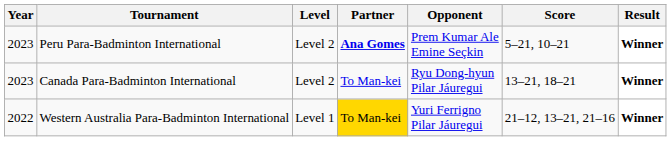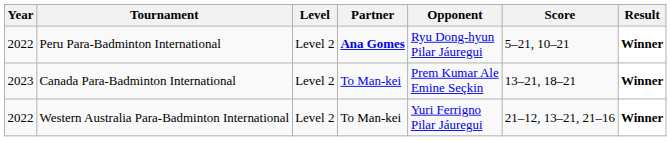 <table class="sortable wikitable" style="font-size: 90%;">
 <tr>
 <th>Year</th>
 <th>Tournament</th>
 <th>Level</th>
 <th>Partner</th>
 <th>Opponent</th>
 <th>Score</th>
 <th>Result</th>
 </tr>
 <tr>
-<td align="center">2023</td>
+<td align="center">2022</td>
 <td align="left">Peru Para-Badminton International</td>
 <td align="left">Level 2</td>
 <td><strong> <a href='#'>Ana Gomes</a></strong></td>
-<td align="left"> <a href='#'>Prem Kumar Ale</a><br> <a href='#'>Emine Seçkin</a></td>
+<td align="left"> <a href='#'>Ryu Dong-hyun</a><br> <a href='#'>Pilar Jáuregui</a></td>
 <td align="left">5–21, 10–21</td>
 <td style="text-align:left; background:white"> <strong>Winner</strong></td>
 </tr>
 <tr>
 <td align="center">2023</td>
 <td align="left">Canada Para-Badminton International</td>
 <td align="left">Level 2</td>
 <td align="left"> <a href='#'>To Man-kei</a></td>
-<td align="left"> <a href='#'>Ryu Dong-hyun</a><br> <a href='#'>Pilar Jáuregui</a></td>
+<td align="left"> <a href='#'>Prem Kumar Ale</a><br> <a href='#'>Emine Seçkin</a></td>
 <td align="left">13–21, 18–21</td>
 <td style="text-align:left; background:white"> <strong>Winner</strong></td>
 </tr>
 <tr>
 <td align="center">2022</td>
 <td align="left">Western Australia Para-Badminton International</td>
-<td align="left">Level 1</td>
-<td align="left" style="background: gold;"> To Man-kei</td>
+<td align="left">Level 2</td>
+<td align="left"> To Man-kei</td>
 <td align="left"> <a href='#'>Yuri Ferrigno</a><br> <a href='#'>Pilar Jáuregui</a></td>
 <td align="left">21–12, 13–21, 21–16</td>
 <td style="text-align:left; background:white"> <strong>Winner</strong></td>
 </tr>
 </table>
